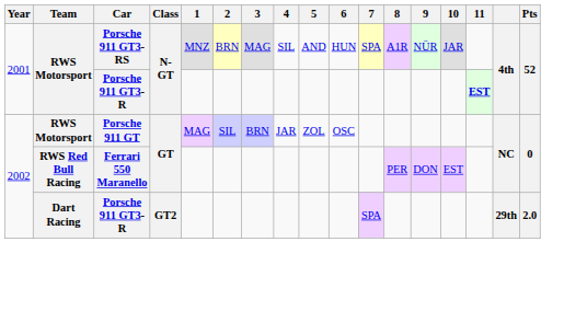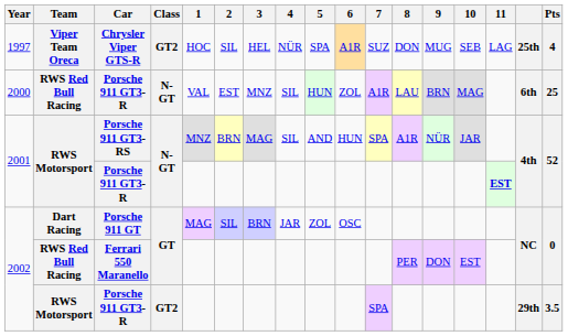 <table class="wikitable" style="text-align:center; font-size:90%">
 <tr>
 <th>Year</th>
 <th>Team</th>
 <th>Car</th>
 <th>Class</th>
 <th>1</th>
 <th>2</th>
 <th>3</th>
 <th>4</th>
 <th>5</th>
 <th>6</th>
 <th>7</th>
 <th>8</th>
 <th>9</th>
 <th>10</th>
 <th>11</th>
 <th></th>
 <th>Pts</th>
+</tr>
+<tr>
+<td><a href='#'>1997</a></td>
+<th><a href='#'>Viper</a> Team <a href='#'>Oreca</a></th>
+<th><a href='#'>Chrysler Viper GTS-R</a></th>
+<th>GT2</th>
+<td><a href='#'>HOC</a></td>
+<td><a href='#'>SIL</a></td>
+<td><a href='#'>HEL</a></td>
+<td><a href='#'>NÜR</a></td>
+<td><a href='#'>SPA</a></td>
+<td style="background:#FFDF9F;"><a href='#'>A1R</a><br></td>
+<td><a href='#'>SUZ</a></td>
+<td><a href='#'>DON</a></td>
+<td><a href='#'>MUG</a></td>
+<td><a href='#'>SEB</a></td>
+<td><a href='#'>LAG</a></td>
+<th>25th</th>
+<th>4</th>
+</tr>
+<tr>
+<td><a href='#'>2000</a></td>
+<th>RWS <a href='#'>Red Bull</a> Racing</th>
+<th><a href='#'>Porsche 911 GT3</a>-R</th>
+<th>N-GT</th>
+<td><a href='#'>VAL</a></td>
+<td><a href='#'>EST</a></td>
+<td><a href='#'>MNZ</a></td>
+<td><a href='#'>SIL</a></td>
+<td style="background:#DFFFDF;"><a href='#'>HUN</a><br></td>
+<td><a href='#'>ZOL</a></td>
+<td style="background:#EFCFFF;"><a href='#'>A1R</a><br></td>
+<td style="background:#ffffbf;"><a href='#'>LAU</a><br></td>
+<td style="background:#DFDFDF;"><a href='#'>BRN</a><br></td>
+<td style="background:#DFDFDF;"><a href='#'>MAG</a><br></td>
+<td></td>
+<th>6th</th>
+<th>25</th>
 </tr>
 <tr>
 <td rowspan=2><a href='#'>2001</a></td>
 <th rowspan=2>RWS Motorsport</th>
 <th><a href='#'>Porsche 911 GT3</a>-RS</th>
 <th rowspan=2>N-GT</th>
 <td style="background:#DFDFDF;"><a href='#'>MNZ</a><br></td>
 <td style="background:#ffffbf;"><a href='#'>BRN</a><br></td>
 <td style="background:#DFDFDF;"><a href='#'>MAG</a><br></td>
 <td><a href='#'>SIL</a></td>
 <td><a href='#'>AND</a></td>
 <td><a href='#'>HUN</a></td>
 <td style="background:#ffffbf;"><a href='#'>SPA</a><br></td>
 <td style="background:#EFCFFF;"><a href='#'>A1R</a><br></td>
 <td style="background:#DFFFDF;"><a href='#'>NÜR</a><br></td>
 <td style="background:#DFDFDF;"><a href='#'>JAR</a><br></td>
 <td></td>
 <th rowspan=2>4th</th>
 <th rowspan=2>52</th>
 </tr>
 <tr>
 <th><a href='#'>Porsche 911 GT3</a>-R</th>
 <td></td>
 <td></td>
 <td></td>
 <td></td>
 <td></td>
 <td></td>
 <td></td>
 <td></td>
 <td></td>
 <td></td>
 <td style="background:#DFFFDF;"><strong><a href='#'>EST</a><br></strong></td>
 </tr>
 <tr>
 <td rowspan=3><a href='#'>2002</a></td>
-<th>RWS Motorsport</th>
+<th>Dart Racing</th>
 <th><a href='#'>Porsche 911 GT</a></th>
 <th rowspan=2>GT</th>
 <td style="background:#EFCFFF;"><a href='#'>MAG</a><br></td>
 <td style="background:#CFCFFF;"><a href='#'>SIL</a><br></td>
 <td style="background:#CFCFFF;"><a href='#'>BRN</a><br></td>
 <td><a href='#'>JAR</a></td>
 <td><a href='#'>ZOL</a></td>
 <td><a href='#'>OSC</a></td>
 <td></td>
 <td></td>
 <td></td>
 <td></td>
 <td></td>
 <th rowspan=2>NC</th>
 <th rowspan=2>0</th>
 </tr>
 <tr>
 <th>RWS <a href='#'>Red Bull</a> Racing</th>
 <th><a href='#'>Ferrari 550 Maranello</a></th>
 <td></td>
 <td></td>
 <td></td>
 <td></td>
 <td></td>
 <td></td>
 <td></td>
 <td style="background:#EFCFFF;"><a href='#'>PER</a><br></td>
 <td style="background:#EFCFFF;"><a href='#'>DON</a><br></td>
 <td style="background:#EFCFFF;"><a href='#'>EST</a><br></td>
 <td></td>
 </tr>
 <tr>
-<th>Dart Racing</th>
+<th>RWS Motorsport</th>
 <th><a href='#'>Porsche 911 GT3</a>-R</th>
 <th>GT2</th>
 <td></td>
 <td></td>
 <td></td>
 <td></td>
 <td></td>
 <td></td>
 <td style="background:#EFCFFF;"><a href='#'>SPA</a><br></td>
 <td></td>
 <td></td>
 <td></td>
 <td></td>
 <th>29th</th>
-<th>2.0</th>
+<th>3.5</th>
 </tr>
 </table>
